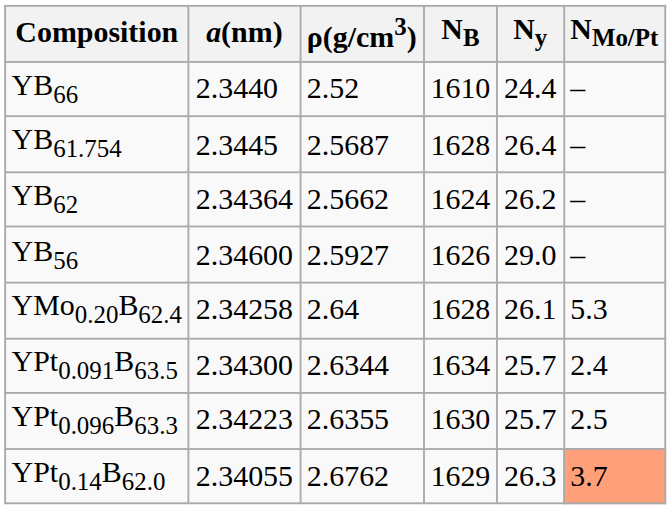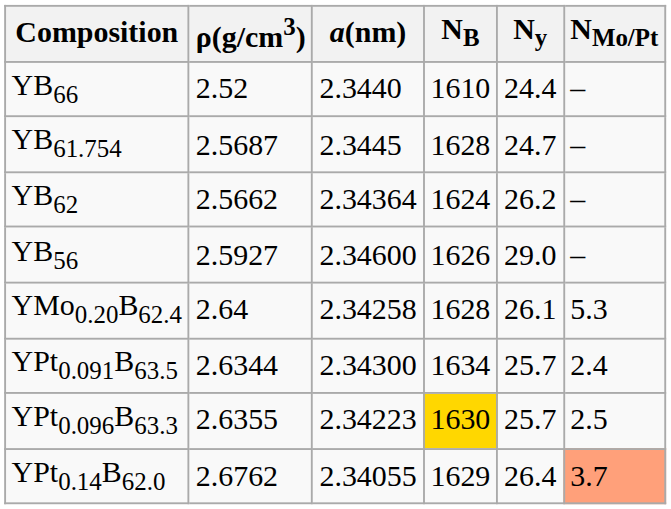 <table class="wikitable" style="float:right">
 <tr>
 <th>Composition</th>
+<th>ρ(g/cm<sup>3</sup>)</th>
 <th><em>a</em>(nm)</th>
-<th>ρ(g/cm<sup>3</sup>)</th>
 <th>N<sub>B</sub></th>
 <th>N<sub>y</sub></th>
 <th>N<sub>Mo/Pt</sub></th>
 </tr>
 <tr>
 <td>YB<sub>66</sub></td>
+<td>2.52</td>
 <td>2.3440</td>
-<td>2.52</td>
 <td>1610</td>
 <td>24.4</td>
 <td>–</td>
 </tr>
 <tr>
 <td>YB<sub>61.754</sub> </td>
+<td>2.5687</td>
 <td>2.3445</td>
-<td>2.5687</td>
 <td>1628</td>
-<td>26.4</td>
+<td>24.7</td>
 <td>–</td>
 </tr>
 <tr>
 <td>YB<sub>62</sub></td>
+<td>2.5662</td>
 <td>2.34364</td>
-<td>2.5662</td>
 <td>1624</td>
 <td>26.2</td>
 <td>–</td>
 </tr>
 <tr>
 <td>YB<sub>56</sub></td>
+<td>2.5927</td>
 <td>2.34600</td>
-<td>2.5927</td>
 <td>1626</td>
 <td>29.0</td>
 <td>–</td>
 </tr>
 <tr>
 <td>YMo<sub>0.20</sub>B<sub>62.4</sub></td>
+<td>2.64</td>
 <td>2.34258</td>
-<td>2.64</td>
 <td>1628</td>
 <td>26.1</td>
 <td>5.3</td>
 </tr>
 <tr>
 <td>YPt<sub>0.091</sub>B<sub>63.5</sub></td>
+<td>2.6344</td>
 <td>2.34300</td>
-<td>2.6344</td>
 <td>1634</td>
 <td>25.7</td>
 <td>2.4</td>
 </tr>
 <tr>
 <td>YPt<sub>0.096</sub>B<sub>63.3</sub></td>
+<td>2.6355</td>
 <td>2.34223</td>
-<td>2.6355</td>
-<td>1630</td>
+<td style="background: gold;">1630</td>
 <td>25.7</td>
 <td>2.5</td>
 </tr>
 <tr>
 <td>YPt<sub>0.14</sub>B<sub>62.0</sub></td>
+<td>2.6762</td>
 <td>2.34055</td>
-<td>2.6762</td>
 <td>1629</td>
-<td>26.3</td>
+<td>26.4</td>
 <td style="background: lightsalmon;">3.7</td>
 </tr>
 </table>
